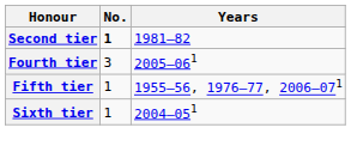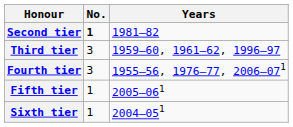 <table class="wikitable plainrowheaders">
 <tr>
 <th scope=col>Honour</th>
 <th scope=col>No.</th>
 <th scope=col>Years</th>
 </tr>
 <tr>
 <th scope=row><a href='#'>Second tier</a></th>
 <td><strong>1</strong></td>
 <td><a href='#'>1981–82</a></td>
 </tr>
 <tr>
+<th scope=row><a href='#'>Third tier</a></th>
+<td>3</td>
+<td><a href='#'>1959–60</a>, <a href='#'>1961–62</a>, <a href='#'>1996–97</a></td>
+</tr>
+<tr>
 <th scope=row><a href='#'>Fourth tier</a></th>
 <td>3</td>
-<td><a href='#'>2005–06</a><sup>1</sup></td>
+<td><a href='#'>1955–56</a>, <a href='#'>1976–77</a>, <a href='#'>2006–07</a><sup>1</sup></td>
 </tr>
 <tr>
 <th scope=row><a href='#'>Fifth tier</a></th>
 <td>1</td>
-<td><a href='#'>1955–56</a>, <a href='#'>1976–77</a>, <a href='#'>2006–07</a><sup>1</sup></td>
+<td><a href='#'>2005–06</a><sup>1</sup></td>
 </tr>
 <tr>
 <th scope=row><a href='#'>Sixth tier</a></th>
 <td>1</td>
 <td><a href='#'>2004–05</a><sup>1</sup></td>
 </tr>
 </table>
